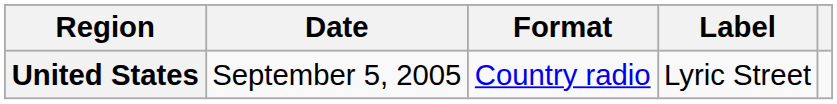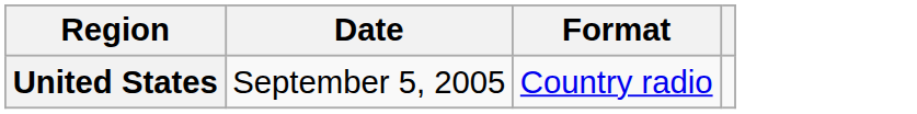 <table class="wikitable plainrowheaders">
 <tr>
 <th scope="col">Region</th>
 <th scope="col">Date</th>
 <th scope="col">Format</th>
-<th scope="col">Label</th>
 <th scope="col"></th>
 </tr>
 <tr>
 <th scope="row">United States</th>
 <td>September 5, 2005</td>
 <td><a href='#'>Country radio</a></td>
-<td>Lyric Street</td>
 <td></td>
 </tr>
 </table>
